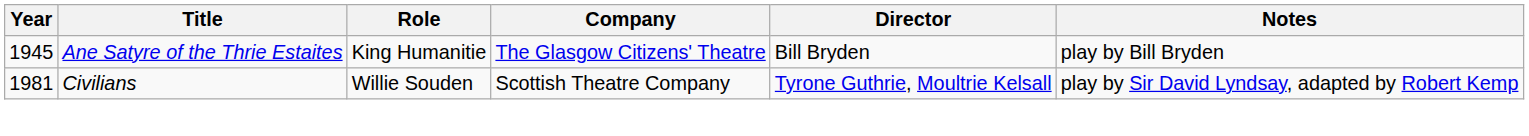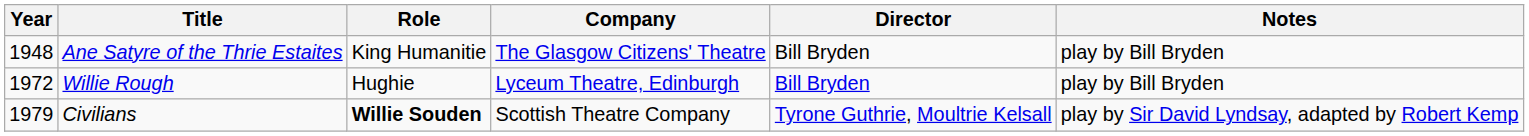 <table class="wikitable">
 <tr>
 <th>Year</th>
 <th>Title</th>
 <th>Role</th>
 <th>Company</th>
 <th>Director</th>
 <th>Notes</th>
 </tr>
 <tr>
-<td>1945</td>
+<td>1948</td>
 <td><em><a href='#'>Ane Satyre of the Thrie Estaites</a></em></td>
 <td>King Humanitie</td>
 <td><a href='#'>The Glasgow Citizens' Theatre</a></td>
 <td>Bill Bryden</td>
 <td>play by Bill Bryden</td>
 </tr>
 <tr>
-<td>1981</td>
+<td>1972</td>
+<td><em><a href='#'>Willie Rough</a></em></td>
+<td>Hughie</td>
+<td><a href='#'>Lyceum Theatre, Edinburgh</a></td>
+<td><a href='#'>Bill Bryden</a></td>
+<td>play by Bill Bryden</td>
+</tr>
+<tr>
+<td>1979</td>
 <td><em>Civilians</em></td>
-<td>Willie Souden</td>
+<td><strong>Willie Souden</strong></td>
 <td>Scottish Theatre Company</td>
 <td><a href='#'>Tyrone Guthrie</a>, <a href='#'>Moultrie Kelsall</a></td>
 <td>play by <a href='#'>Sir David Lyndsay</a>, adapted by <a href='#'>Robert Kemp</a></td>
 </tr>
 </table>
